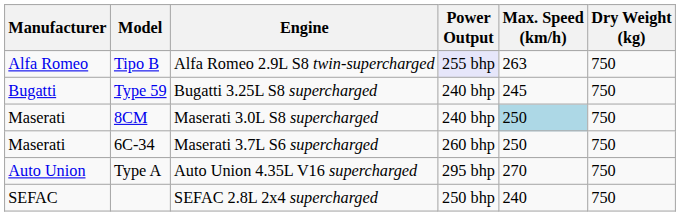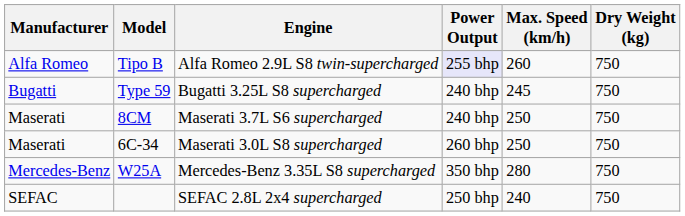 <table class="wikitable" style="font-size: 95%;">
 <tr>
 <th>Manufacturer</th>
 <th>Model</th>
 <th>Engine</th>
 <th>Power<br>Output</th>
 <th>Max. Speed<br> (km/h)</th>
 <th>Dry Weight<br> (kg)</th>
 </tr>
 <tr>
 <td> <a href='#'>Alfa Romeo</a></td>
 <td><a href='#'>Tipo B</a></td>
 <td>Alfa Romeo 2.9L S8 <em>twin-supercharged</em></td>
 <td style="background: lavender;">255 bhp</td>
-<td>263</td>
+<td>260</td>
 <td>750</td>
 </tr>
 <tr>
 <td> <a href='#'>Bugatti</a></td>
 <td><a href='#'>Type 59</a></td>
 <td>Bugatti 3.25L S8 <em>supercharged</em></td>
 <td>240 bhp</td>
 <td>245</td>
 <td>750</td>
 </tr>
 <tr>
 <td> Maserati</td>
 <td><a href='#'>8CM</a></td>
-<td>Maserati 3.0L S8 <em>supercharged</em></td>
+<td>Maserati 3.7L S6 <em>supercharged</em></td>
 <td>240 bhp</td>
-<td style="background: lightblue;">250</td>
+<td>250</td>
 <td>750</td>
 </tr>
 <tr>
 <td> Maserati</td>
 <td>6C-34</td>
-<td>Maserati 3.7L S6 <em>supercharged</em></td>
+<td>Maserati 3.0L S8 <em>supercharged</em></td>
 <td>260 bhp</td>
 <td>250</td>
 <td>750</td>
 </tr>
 <tr>
-<td> <a href='#'>Auto Union</a></td>
-<td>Type A</td>
-<td>Auto Union 4.35L V16 <em>supercharged</em></td>
-<td>295 bhp</td>
-<td>270</td>
+<td> <a href='#'>Mercedes-Benz</a></td>
+<td><a href='#'>W25A</a></td>
+<td>Mercedes-Benz 3.35L S8 <em>supercharged</em></td>
+<td>350 bhp</td>
+<td>280</td>
 <td>750</td>
 </tr>
 <tr>
 <td> SEFAC</td>
 <td></td>
 <td>SEFAC 2.8L 2x4 <em>supercharged</em></td>
 <td>250 bhp</td>
 <td>240</td>
 <td>750</td>
 </tr>
 </table>
